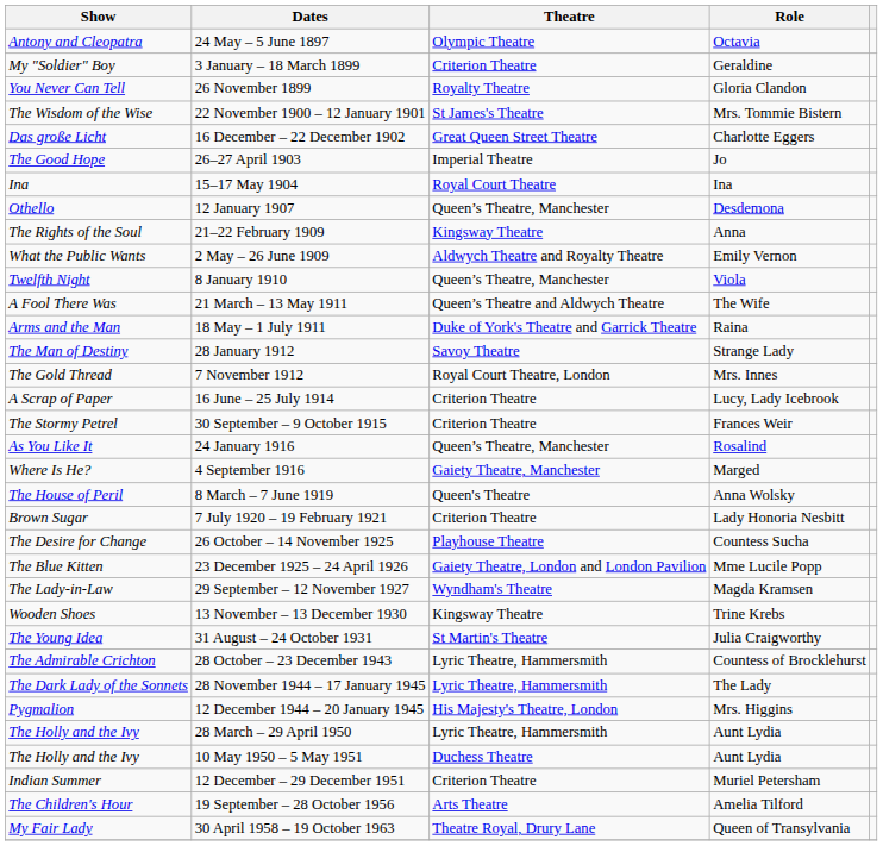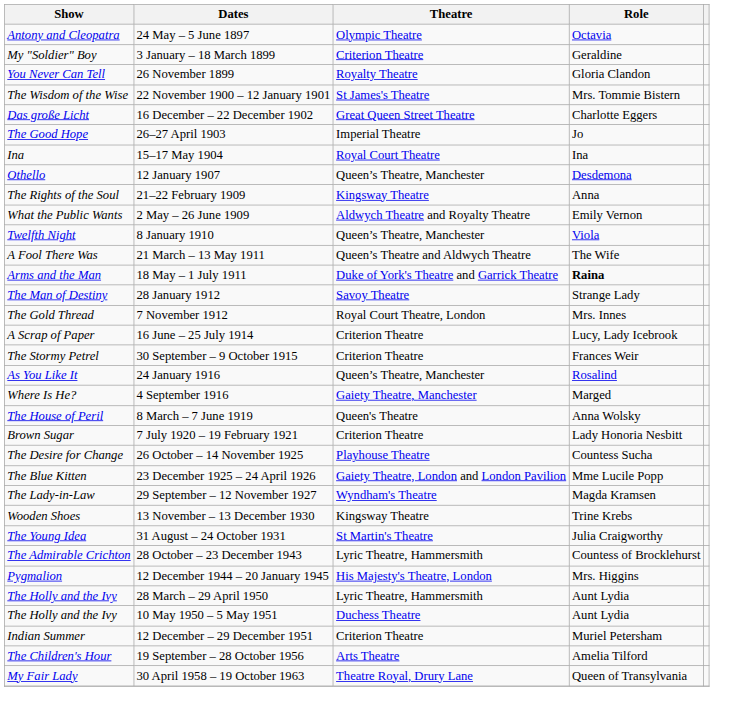 <table class="wikitable plainrowheaders sortable" style="margin-right: 0;">
 <tr>
 <th scope="col">Show</th>
 <th scope="col">Dates</th>
 <th scope="col">Theatre</th>
 <th scope="col">Role</th>
 <th scope="col" class="unsortable"></th>
 </tr>
 <tr>
 <td><em><a href='#'>Antony and Cleopatra</a></em></td>
 <td>24 May – 5 June 1897</td>
 <td><a href='#'>Olympic Theatre</a></td>
 <td><a href='#'>Octavia</a></td>
 <td></td>
 </tr>
 <tr --->
 <td><em>My "Soldier" Boy</em></td>
 <td>3 January – 18 March 1899</td>
 <td><a href='#'>Criterion Theatre</a></td>
 <td>Geraldine</td>
 <td></td>
 </tr>
 <tr --->
 <td><em><a href='#'>You Never Can Tell</a></em></td>
 <td>26 November 1899</td>
 <td><a href='#'>Royalty Theatre</a></td>
 <td>Gloria Clandon</td>
 <td></td>
 </tr>
 <tr --->
 <td><em>The Wisdom of the Wise</em></td>
 <td>22 November 1900 – 12 January 1901</td>
 <td><a href='#'>St James's Theatre</a></td>
 <td>Mrs. Tommie Bistern</td>
 <td></td>
 </tr>
 <tr --->
 <td><em><a href='#'>Das große Licht</a></em></td>
 <td>16 December – 22 December 1902</td>
 <td><a href='#'>Great Queen Street Theatre</a></td>
 <td>Charlotte Eggers</td>
 <td></td>
 </tr>
 <tr --->
 <td><em><a href='#'>The Good Hope</a></em></td>
 <td>26–27 April 1903</td>
 <td>Imperial Theatre</td>
 <td>Jo</td>
 <td></td>
 </tr>
 <tr --->
 <td><em>Ina</em></td>
 <td>15–17 May 1904</td>
 <td><a href='#'>Royal Court Theatre</a></td>
 <td>Ina</td>
 <td></td>
 </tr>
 <tr --->
 <td><em><a href='#'>Othello</a></em></td>
 <td>12 January 1907</td>
 <td>Queen’s Theatre, Manchester</td>
 <td><a href='#'>Desdemona</a></td>
 <td></td>
 </tr>
 <tr --->
 <td><em>The Rights of the Soul</em></td>
 <td>21–22 February 1909</td>
 <td><a href='#'>Kingsway Theatre</a></td>
 <td>Anna</td>
 <td></td>
 </tr>
 <tr --->
 <td><em>What the Public Wants</em></td>
 <td>2 May – 26 June 1909</td>
 <td><a href='#'>Aldwych Theatre</a> and Royalty Theatre</td>
 <td>Emily Vernon</td>
 <td></td>
 </tr>
 <tr --->
 <td><em><a href='#'>Twelfth Night</a></em></td>
 <td>8 January 1910</td>
 <td>Queen’s Theatre, Manchester</td>
 <td><a href='#'>Viola</a></td>
 <td></td>
 </tr>
 <tr --->
 <td><em>A Fool There Was</em></td>
 <td>21 March – 13 May 1911</td>
 <td>Queen’s Theatre and Aldwych Theatre</td>
 <td>The Wife</td>
 <td></td>
 </tr>
 <tr --->
 <td><em><a href='#'>Arms and the Man</a></em></td>
 <td>18 May – 1 July 1911</td>
 <td><a href='#'>Duke of York's Theatre</a> and <a href='#'>Garrick Theatre</a></td>
-<td>Raina</td>
+<td><strong>Raina</strong></td>
 <td></td>
 </tr>
 <tr --->
 <td><em><a href='#'>The Man of Destiny</a></em></td>
 <td>28 January 1912</td>
 <td><a href='#'>Savoy Theatre</a></td>
 <td>Strange Lady</td>
 <td></td>
 </tr>
 <tr --->
 <td><em>The Gold Thread</em></td>
 <td>7 November 1912</td>
 <td>Royal Court Theatre, London</td>
 <td>Mrs. Innes</td>
 <td></td>
 </tr>
 <tr --->
 <td><em>A Scrap of Paper</em></td>
 <td>16 June – 25 July 1914</td>
 <td>Criterion Theatre</td>
 <td>Lucy, Lady Icebrook</td>
 <td></td>
 </tr>
 <tr --->
 <td><em>The Stormy Petrel</em></td>
 <td>30 September – 9 October 1915</td>
 <td>Criterion Theatre</td>
 <td>Frances Weir</td>
 <td></td>
 </tr>
 <tr --->
 <td><em><a href='#'>As You Like It</a></em></td>
 <td>24 January 1916</td>
 <td>Queen’s Theatre, Manchester</td>
 <td><a href='#'>Rosalind</a></td>
 <td></td>
 </tr>
 <tr --->
 <td><em>Where Is He?</em></td>
 <td>4 September 1916</td>
 <td><a href='#'>Gaiety Theatre, Manchester</a></td>
 <td>Marged</td>
 <td></td>
 </tr>
 <tr --->
 <td><em><a href='#'>The House of Peril</a></em></td>
 <td>8 March – 7 June 1919</td>
 <td>Queen's Theatre</td>
 <td>Anna Wolsky</td>
 <td></td>
 </tr>
 <tr --->
 <td><em>Brown Sugar</em></td>
 <td>7 July 1920 – 19 February 1921</td>
 <td>Criterion Theatre</td>
 <td>Lady Honoria Nesbitt</td>
 <td></td>
 </tr>
 <tr --->
 <td><em>The Desire for Change</em></td>
 <td>26 October – 14 November 1925</td>
 <td><a href='#'>Playhouse Theatre</a></td>
 <td>Countess Sucha</td>
 <td></td>
 </tr>
 <tr --->
 <td><em>The Blue Kitten</em></td>
 <td>23 December 1925 – 24 April 1926</td>
 <td><a href='#'>Gaiety Theatre, London</a> and <a href='#'>London Pavilion</a></td>
 <td>Mme Lucile Popp</td>
 <td></td>
 </tr>
 <tr --->
 <td><em>The Lady-in-Law</em></td>
 <td>29 September – 12 November 1927</td>
 <td><a href='#'>Wyndham's Theatre</a></td>
 <td>Magda Kramsen</td>
 <td></td>
 </tr>
 <tr --->
 <td><em>Wooden Shoes</em></td>
 <td>13 November – 13 December 1930</td>
 <td>Kingsway Theatre</td>
 <td>Trine Krebs</td>
 <td></td>
 </tr>
 <tr --->
 <td><em><a href='#'>The Young Idea</a></em></td>
 <td>31 August – 24 October 1931</td>
 <td><a href='#'>St Martin's Theatre</a></td>
 <td>Julia Craigworthy</td>
 <td></td>
 </tr>
 <tr --->
 <td><em><a href='#'>The Admirable Crichton</a></em></td>
 <td>28 October – 23 December 1943</td>
 <td>Lyric Theatre, Hammersmith</td>
 <td>Countess of Brocklehurst</td>
 <td></td>
 </tr>
 <tr --->
-<td><em><a href='#'>The Dark Lady of the Sonnets</a></em></td>
-<td>28 November 1944 – 17 January 1945</td>
-<td><a href='#'>Lyric Theatre, Hammersmith</a></td>
-<td>The Lady</td>
-<td></td>
-</tr>
-<tr --->
 <td><em><a href='#'>Pygmalion</a></em></td>
 <td>12 December 1944 – 20 January 1945</td>
 <td><a href='#'>His Majesty's Theatre, London</a></td>
 <td>Mrs. Higgins</td>
 <td></td>
 </tr>
 <tr --->
 <td><em><a href='#'>The Holly and the Ivy</a></em></td>
 <td>28 March – 29 April 1950</td>
 <td>Lyric Theatre, Hammersmith</td>
 <td>Aunt Lydia</td>
 <td></td>
 </tr>
 <tr --->
 <td><em>The Holly and the Ivy</em></td>
 <td>10 May 1950 – 5 May 1951</td>
 <td><a href='#'>Duchess Theatre</a></td>
 <td>Aunt Lydia</td>
 <td></td>
 </tr>
 <tr --->
 <td><em>Indian Summer</em></td>
 <td>12 December – 29 December 1951</td>
 <td>Criterion Theatre</td>
 <td>Muriel Petersham</td>
 <td></td>
 </tr>
 <tr --->
 <td><em><a href='#'>The Children's Hour</a></em></td>
 <td>19 September – 28 October 1956</td>
 <td><a href='#'>Arts Theatre</a></td>
 <td>Amelia Tilford</td>
 <td></td>
 </tr>
 <tr --->
 <td><em><a href='#'>My Fair Lady</a></em></td>
 <td>30 April 1958 – 19 October 1963</td>
 <td><a href='#'>Theatre Royal, Drury Lane</a></td>
 <td>Queen of Transylvania</td>
 <td></td>
 </tr>
 <tr --->
 </tr>
 </table>
